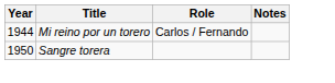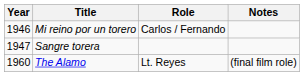 <table class="wikitable">
 <tr>
 <th>Year</th>
 <th>Title</th>
 <th>Role</th>
 <th>Notes</th>
 </tr>
 <tr>
-<td>1944</td>
+<td>1946</td>
 <td><em>Mi reino por un torero</em></td>
 <td>Carlos / Fernando</td>
 <td></td>
 </tr>
 <tr>
-<td>1950</td>
+<td>1947</td>
 <td><em>Sangre torera</em></td>
 <td></td>
 <td></td>
 </tr>
+<tr>
+<td>1960</td>
+<td><em><a href='#'>The Alamo</a></em></td>
+<td>Lt. Reyes</td>
+<td>(final film role)</td>
+</tr>
 </table>
